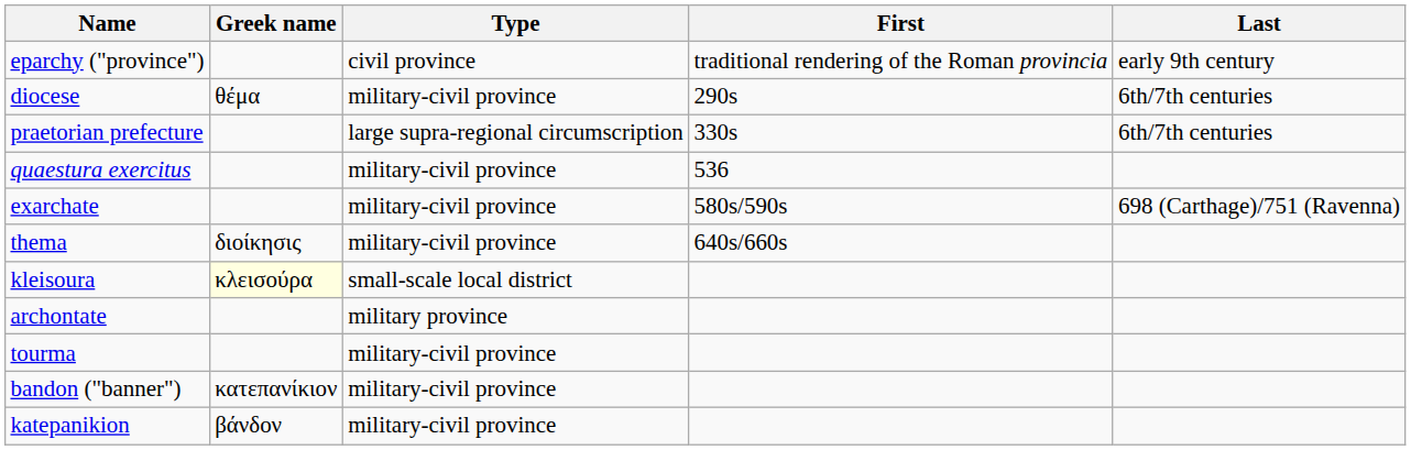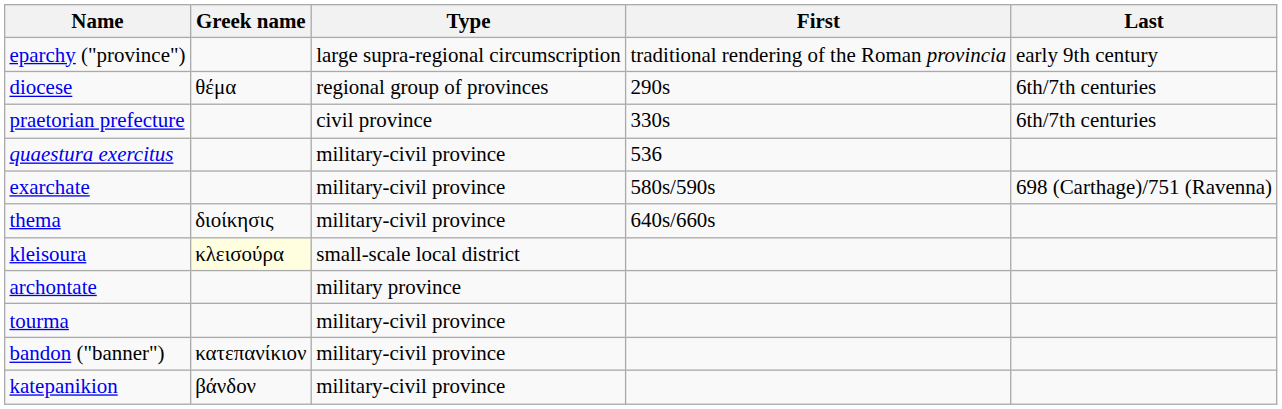 <table class="wikitable sortable">
 <tr>
 <th>Name</th>
 <th>Greek name</th>
 <th>Type</th>
 <th>First</th>
 <th>Last</th>
 </tr>
 <tr>
 <td><a href='#'>eparchy</a> ("province")</td>
 <td></td>
-<td>civil province</td>
+<td>large supra-regional circumscription</td>
 <td>traditional rendering of the Roman <em>provincia</em></td>
 <td>early 9th century</td>
 </tr>
 <tr>
 <td><a href='#'>diocese</a></td>
 <td>θέμα</td>
-<td>military-civil province</td>
+<td>regional group of provinces</td>
 <td>290s</td>
 <td>6th/7th centuries</td>
 </tr>
 <tr>
 <td><a href='#'>praetorian prefecture</a></td>
 <td></td>
-<td>large supra-regional circumscription</td>
+<td>civil province</td>
 <td>330s</td>
 <td>6th/7th centuries</td>
 </tr>
 <tr>
 <td><em><a href='#'>quaestura exercitus</a></em></td>
 <td></td>
 <td>military-civil province</td>
 <td>536</td>
 <td></td>
 </tr>
 <tr>
 <td><a href='#'>exarchate</a></td>
 <td></td>
 <td>military-civil province</td>
 <td>580s/590s</td>
 <td>698 (Carthage)/751 (Ravenna)</td>
 </tr>
 <tr>
 <td><a href='#'>thema</a></td>
 <td>διοίκησις</td>
 <td>military-civil province</td>
 <td>640s/660s</td>
 <td></td>
 </tr>
 <tr>
 <td><a href='#'>kleisoura</a></td>
 <td style="background: lightyellow;">κλεισούρα</td>
 <td>small-scale local district</td>
 <td></td>
 <td></td>
 </tr>
 <tr>
 <td><a href='#'>archontate</a></td>
 <td></td>
 <td>military province</td>
 <td></td>
 <td></td>
 </tr>
 <tr>
 <td><a href='#'>tourma</a></td>
 <td></td>
 <td>military-civil province</td>
 <td></td>
 <td></td>
 </tr>
 <tr>
 <td><a href='#'>bandon</a> ("banner")</td>
 <td>κατεπανίκιον</td>
 <td>military-civil province</td>
 <td></td>
 <td></td>
 </tr>
 <tr>
 <td><a href='#'>katepanikion</a></td>
 <td>βάνδον</td>
 <td>military-civil province</td>
 <td></td>
 <td></td>
 </tr>
 </table>
